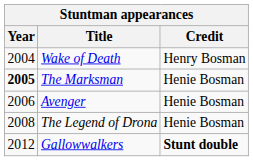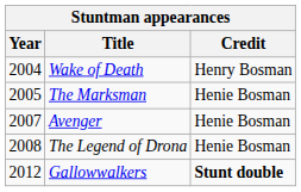 <table class="wikitable sortable" style= border: 1px>
 <tr>
 <th colspan="4">Stuntman appearances</th>
 </tr>
 <tr>
 <th style="white-space: nowrap;">Year</th>
 <th>Title</th>
 <th>Credit</th>
 </tr>
 <tr>
 <td>2004</td>
 <td><em><a href='#'>Wake of Death</a></em></td>
 <td>Henry Bosman</td>
 </tr>
 <tr>
-<td><strong>2005</strong></td>
+<td>2005</td>
 <td><em><a href='#'>The Marksman</a></em></td>
 <td>Henie Bosman</td>
 </tr>
 <tr>
-<td>2006</td>
+<td>2007</td>
 <td><em><a href='#'>Avenger</a></em></td>
 <td>Henie Bosman</td>
 </tr>
 <tr>
 <td>2008</td>
 <td><em>The Legend of Drona</em></td>
 <td>Henie Bosman</td>
 </tr>
 <tr>
 <td>2012</td>
 <td><em><a href='#'>Gallowwalkers</a></em></td>
 <td><strong>Stunt double</strong></td>
 </tr>
 </table>
